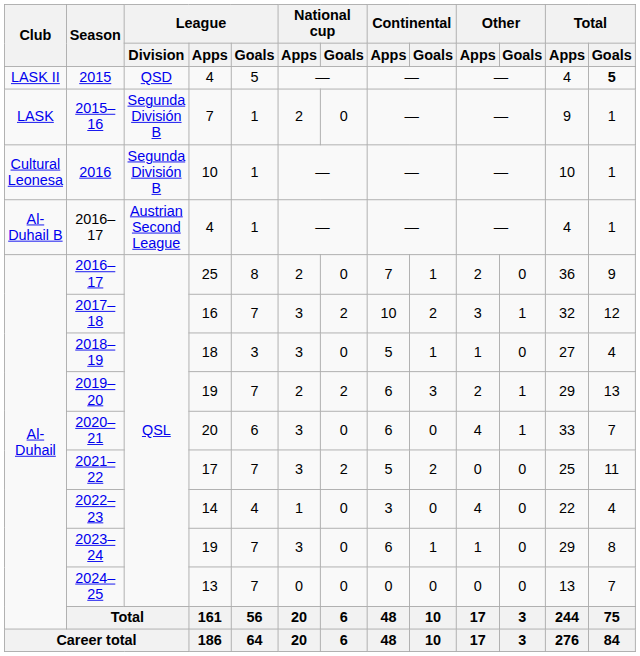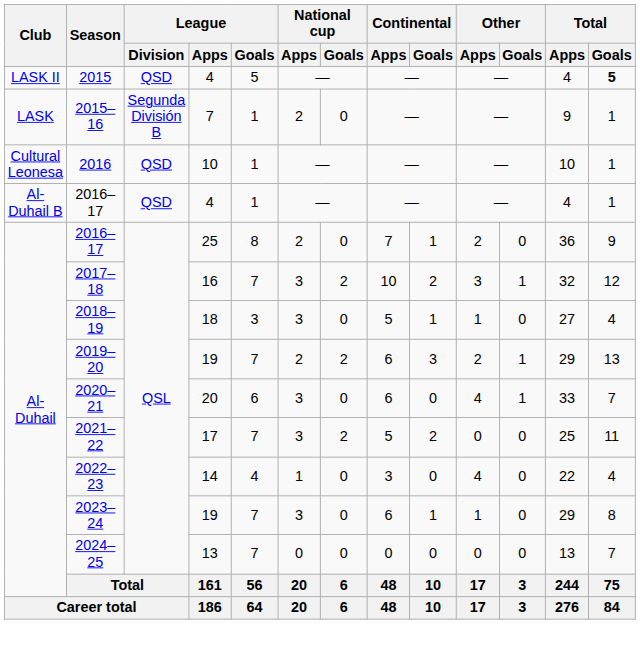 <table class="wikitable" style="text-align:center">
 <tr>
 <th rowspan="2">Club</th>
 <th rowspan="2">Season</th>
 <th colspan="3">League</th>
 <th colspan="2">National cup</th>
 <th colspan="2">Continental</th>
 <th colspan="2">Other</th>
 <th colspan="2">Total</th>
 </tr>
 <tr>
 <th>Division</th>
 <th>Apps</th>
 <th>Goals</th>
 <th>Apps</th>
 <th>Goals</th>
 <th>Apps</th>
 <th>Goals</th>
 <th>Apps</th>
 <th>Goals</th>
 <th>Apps</th>
 <th>Goals</th>
 </tr>
 <tr>
 <td><a href='#'>LASK II</a></td>
 <td><a href='#'>2015</a></td>
 <td><a href='#'>QSD</a></td>
 <td>4</td>
 <td>5</td>
 <td colspan="2">—</td>
 <td colspan="2">—</td>
 <td colspan="2">—</td>
 <td>4</td>
 <td><strong>5</strong></td>
 </tr>
 <tr>
 <td><a href='#'>LASK</a></td>
 <td><a href='#'>2015–16</a></td>
 <td><a href='#'>Segunda División B</a></td>
 <td>7</td>
 <td>1</td>
 <td>2</td>
 <td>0</td>
 <td colspan="2">—</td>
 <td colspan="2">—</td>
 <td>9</td>
 <td>1</td>
 </tr>
 <tr>
 <td><a href='#'>Cultural Leonesa</a></td>
 <td><a href='#'>2016</a></td>
-<td><a href='#'>Segunda División B</a></td>
+<td><a href='#'>QSD</a></td>
 <td>10</td>
 <td>1</td>
 <td colspan="2">—</td>
 <td colspan="2">—</td>
 <td colspan="2">—</td>
 <td>10</td>
 <td>1</td>
 </tr>
 <tr>
 <td><a href='#'>Al-Duhail B</a></td>
 <td 2016–17 Qatari Second Division>2016–17</td>
-<td><a href='#'>Austrian Second League</a></td>
+<td><a href='#'>QSD</a></td>
 <td>4</td>
 <td>1</td>
 <td colspan="2">—</td>
 <td colspan="2">—</td>
 <td colspan="2">—</td>
 <td>4</td>
 <td>1</td>
 </tr>
 <tr>
 <td rowspan="10"><a href='#'>Al-Duhail</a></td>
 <td><a href='#'>2016–17</a></td>
 <td rowspan="9"><a href='#'>QSL</a></td>
 <td>25</td>
 <td>8</td>
 <td>2</td>
 <td>0</td>
 <td>7</td>
 <td>1</td>
 <td>2</td>
 <td>0</td>
 <td>36</td>
 <td>9</td>
 </tr>
 <tr>
 <td><a href='#'>2017–18</a></td>
 <td>16</td>
 <td>7</td>
 <td>3</td>
 <td>2</td>
 <td>10</td>
 <td>2</td>
 <td>3</td>
 <td>1</td>
 <td>32</td>
 <td>12</td>
 </tr>
 <tr>
 <td><a href='#'>2018–19</a></td>
 <td>18</td>
 <td>3</td>
 <td>3</td>
 <td>0</td>
 <td>5</td>
 <td>1</td>
 <td>1</td>
 <td>0</td>
 <td>27</td>
 <td>4</td>
 </tr>
 <tr>
 <td><a href='#'>2019–20</a></td>
 <td>19</td>
 <td>7</td>
 <td>2</td>
 <td>2</td>
 <td>6</td>
 <td>3</td>
 <td>2</td>
 <td>1</td>
 <td>29</td>
 <td>13</td>
 </tr>
 <tr>
 <td><a href='#'>2020–21</a></td>
 <td>20</td>
 <td>6</td>
 <td>3</td>
 <td>0</td>
 <td>6</td>
 <td>0</td>
 <td>4</td>
 <td>1</td>
 <td>33</td>
 <td>7</td>
 </tr>
 <tr>
 <td><a href='#'>2021–22</a></td>
 <td>17</td>
 <td>7</td>
 <td>3</td>
 <td>2</td>
 <td>5</td>
 <td>2</td>
 <td>0</td>
 <td>0</td>
 <td>25</td>
 <td>11</td>
 </tr>
 <tr>
 <td><a href='#'>2022–23</a></td>
 <td>14</td>
 <td>4</td>
 <td>1</td>
 <td>0</td>
 <td>3</td>
 <td>0</td>
 <td>4</td>
 <td>0</td>
 <td>22</td>
 <td>4</td>
 </tr>
 <tr>
 <td><a href='#'>2023–24</a></td>
 <td>19</td>
 <td>7</td>
 <td>3</td>
 <td>0</td>
 <td>6</td>
 <td>1</td>
 <td>1</td>
 <td>0</td>
 <td>29</td>
 <td>8</td>
 </tr>
 <tr>
 <td><a href='#'>2024–25</a></td>
 <td>13</td>
 <td>7</td>
 <td>0</td>
 <td>0</td>
 <td>0</td>
 <td>0</td>
 <td>0</td>
 <td>0</td>
 <td>13</td>
 <td>7</td>
 </tr>
 <tr>
 <th colspan="2">Total</th>
 <th>161</th>
 <th>56</th>
 <th>20</th>
 <th>6</th>
 <th>48</th>
 <th>10</th>
 <th>17</th>
 <th>3</th>
 <th>244</th>
 <th>75</th>
 </tr>
 <tr>
 <th colspan="3">Career total</th>
 <th>186</th>
 <th>64</th>
 <th>20</th>
 <th>6</th>
 <th>48</th>
 <th>10</th>
 <th>17</th>
 <th>3</th>
 <th>276</th>
 <th>84</th>
 </tr>
 </table>
